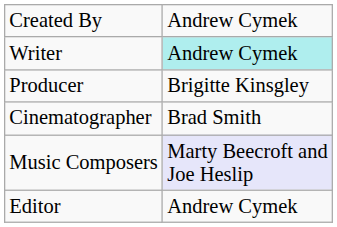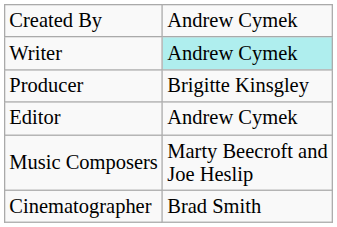 <table class="wikitable">
 <tr>
 <td>Created By</td>
 <td>Andrew Cymek</td>
 </tr>
 <tr>
 <td>Writer</td>
 <td style="background: paleturquoise;">Andrew Cymek</td>
 </tr>
 <tr>
 <td>Producer</td>
 <td>Brigitte Kinsgley</td>
 </tr>
 <tr>
+<td>Editor</td>
+<td>Andrew Cymek</td>
+</tr>
+<tr>
+<td>Music Composers</td>
+<td>Marty Beecroft and <br>Joe Heslip</td>
+</tr>
+<tr>
 <td>Cinematographer</td>
 <td>Brad Smith</td>
 </tr>
-<tr>
-<td>Music Composers</td>
-<td style="background: lavender;">Marty Beecroft and <br>Joe Heslip</td>
-</tr>
-<tr>
-<td>Editor</td>
-<td>Andrew Cymek</td>
-</tr>
 </table>
